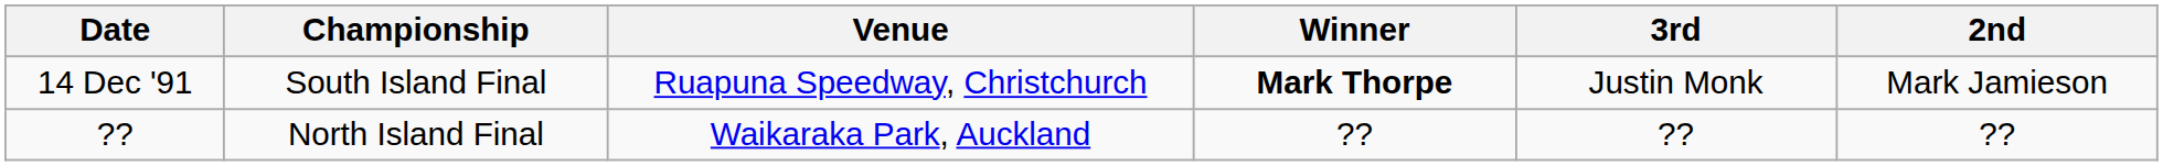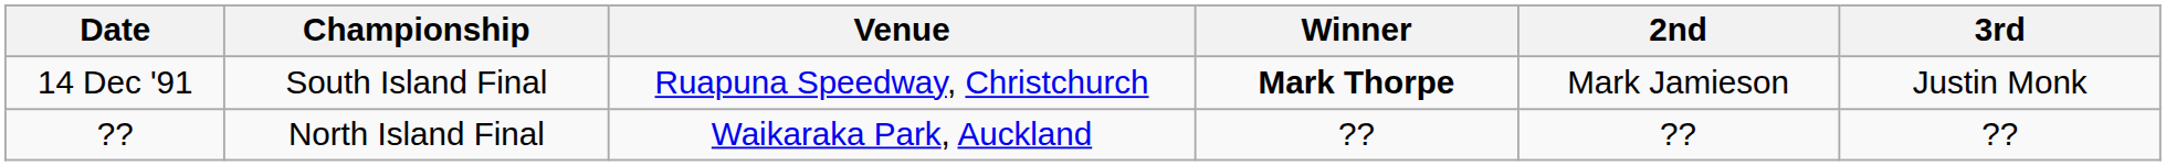 <table class="wikitable" style="text-align:center">
 <tr>
 <th width=100>Date</th>
 <th width=180>Championship</th>
 <th width=280>Venue</th>
 <th width=150>Winner</th>
+<th width=150>2nd</th>
 <th width=150>3rd</th>
-<th width=150>2nd</th>
 </tr>
 <tr>
 <td align=center>14 Dec '91</td>
 <td>South Island Final</td>
 <td><a href='#'>Ruapuna Speedway</a>, <a href='#'>Christchurch</a></td>
 <td><strong>Mark Thorpe</strong></td>
+<td>Mark Jamieson</td>
 <td>Justin Monk</td>
-<td>Mark Jamieson</td>
 </tr>
 <tr>
 <td align=center>??</td>
 <td>North Island Final</td>
 <td><a href='#'>Waikaraka Park</a>, <a href='#'>Auckland</a></td>
 <td>??</td>
 <td>??</td>
 <td>??</td>
 </tr>
 </table>
